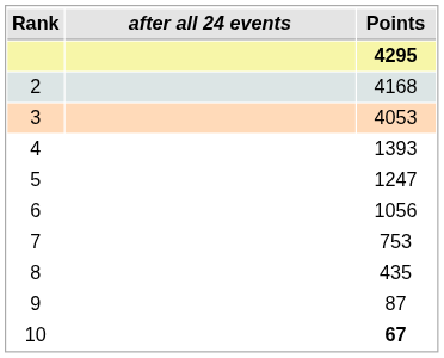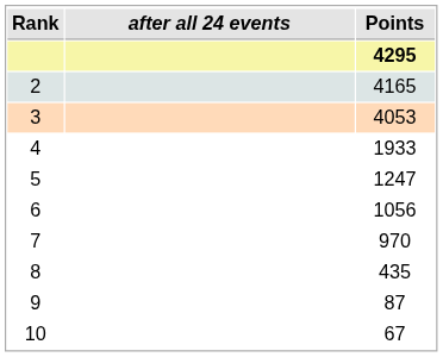 <table cellspacing="1" cellpadding="3" style="border:1px solid #AAAAAA;font-size:86%">
 <tr style="background-color: #E4E4E4;">
 </tr>
 <tr style="background-color: #E4E4E4;">
 <th style="border-bottom:1px solid #AAAAAA; width: 10px;">Rank</th>
 <th style="border-bottom:1px solid #AAAAAA; width: 200px;"><em>after all 24 events</em></th>
 <th style="border-bottom:1px solid #AAAAAA; width: 50px;">Points</th>
 </tr>
 <tr style="background:#f7f6a8;">
 <td align=center></td>
 <td><strong></strong></td>
 <td align=center><strong>4295</strong></td>
 </tr>
 <tr style="background:#dce5e5;">
 <td align=center>2</td>
 <td></td>
-<td align=center>4168</td>
+<td align=center>4165</td>
 </tr>
 <tr style="background:#ffdab9;">
 <td align=center>3</td>
 <td></td>
 <td align=center>4053</td>
 </tr>
 <tr>
 <td align=center>4</td>
 <td></td>
-<td align=center>1393</td>
+<td align=center>1933</td>
 </tr>
 <tr>
 <td align=center>5</td>
 <td></td>
 <td align=center>1247</td>
 </tr>
 <tr>
 <td align=center>6</td>
 <td></td>
 <td align=center>1056</td>
 </tr>
 <tr>
 <td align=center>7</td>
 <td></td>
-<td align=center>753</td>
+<td align=center>970</td>
 </tr>
 <tr>
 <td align=center>8</td>
 <td></td>
 <td align=center>435</td>
 </tr>
 <tr>
 <td align=center>9</td>
 <td></td>
 <td align=center>87</td>
 </tr>
 <tr>
 <td align=center>10</td>
 <td></td>
-<td align=center><strong>67</strong></td>
+<td align=center>67</td>
 </tr>
 </table>
